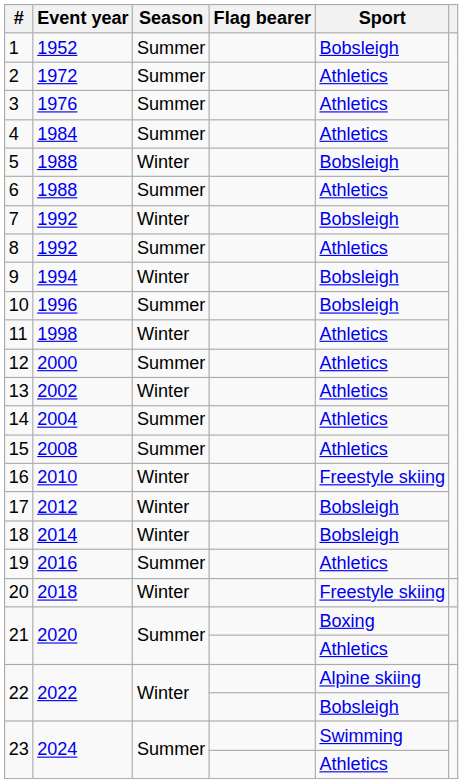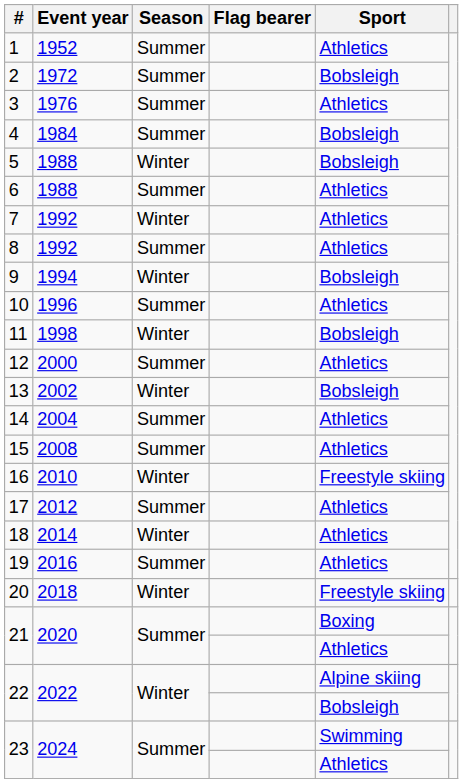 <table class="wikitable sortable">
 <tr>
 <th>#</th>
 <th>Event year</th>
 <th>Season</th>
 <th>Flag bearer</th>
 <th>Sport</th>
 <th></th>
 </tr>
 <tr>
 <td>1</td>
 <td><a href='#'>1952</a></td>
 <td>Summer</td>
 <td></td>
-<td><a href='#'>Bobsleigh</a></td>
+<td><a href='#'>Athletics</a></td>
 <td rowspan=19></td>
 </tr>
 <tr>
 <td>2</td>
 <td><a href='#'>1972</a></td>
 <td>Summer</td>
 <td></td>
-<td><a href='#'>Athletics</a></td>
+<td><a href='#'>Bobsleigh</a></td>
 </tr>
 <tr>
 <td>3</td>
 <td><a href='#'>1976</a></td>
 <td>Summer</td>
 <td></td>
 <td><a href='#'>Athletics</a></td>
 </tr>
 <tr>
 <td>4</td>
 <td><a href='#'>1984</a></td>
 <td>Summer</td>
 <td></td>
-<td><a href='#'>Athletics</a></td>
+<td><a href='#'>Bobsleigh</a></td>
 </tr>
 <tr>
 <td>5</td>
 <td><a href='#'>1988</a></td>
 <td>Winter</td>
 <td></td>
 <td><a href='#'>Bobsleigh</a></td>
 </tr>
 <tr>
 <td>6</td>
 <td><a href='#'>1988</a></td>
 <td>Summer</td>
 <td></td>
 <td><a href='#'>Athletics</a></td>
 </tr>
 <tr>
 <td>7</td>
 <td><a href='#'>1992</a></td>
 <td>Winter</td>
 <td></td>
-<td><a href='#'>Bobsleigh</a></td>
+<td><a href='#'>Athletics</a></td>
 </tr>
 <tr>
 <td>8</td>
 <td><a href='#'>1992</a></td>
 <td>Summer</td>
 <td></td>
 <td><a href='#'>Athletics</a></td>
 </tr>
 <tr>
 <td>9</td>
 <td><a href='#'>1994</a></td>
 <td>Winter</td>
 <td></td>
 <td><a href='#'>Bobsleigh</a></td>
 </tr>
 <tr>
 <td>10</td>
 <td><a href='#'>1996</a></td>
 <td>Summer</td>
 <td></td>
-<td><a href='#'>Bobsleigh</a></td>
+<td><a href='#'>Athletics</a></td>
 </tr>
 <tr>
 <td>11</td>
 <td><a href='#'>1998</a></td>
 <td>Winter</td>
 <td></td>
-<td><a href='#'>Athletics</a></td>
+<td><a href='#'>Bobsleigh</a></td>
 </tr>
 <tr>
 <td>12</td>
 <td><a href='#'>2000</a></td>
 <td>Summer</td>
 <td></td>
 <td><a href='#'>Athletics</a></td>
 </tr>
 <tr>
 <td>13</td>
 <td><a href='#'>2002</a></td>
 <td>Winter</td>
 <td></td>
-<td><a href='#'>Athletics</a></td>
+<td><a href='#'>Bobsleigh</a></td>
 </tr>
 <tr>
 <td>14</td>
 <td><a href='#'>2004</a></td>
 <td>Summer</td>
 <td></td>
 <td><a href='#'>Athletics</a></td>
 </tr>
 <tr>
 <td>15</td>
 <td><a href='#'>2008</a></td>
 <td>Summer</td>
 <td></td>
 <td><a href='#'>Athletics</a></td>
 </tr>
 <tr>
 <td>16</td>
 <td><a href='#'>2010</a></td>
 <td>Winter</td>
 <td></td>
 <td><a href='#'>Freestyle skiing</a></td>
 </tr>
 <tr>
 <td>17</td>
 <td><a href='#'>2012</a></td>
-<td>Winter</td>
+<td>Summer</td>
 <td></td>
-<td><a href='#'>Bobsleigh</a></td>
+<td><a href='#'>Athletics</a></td>
 </tr>
 <tr>
 <td>18</td>
 <td><a href='#'>2014</a></td>
 <td>Winter</td>
 <td></td>
-<td><a href='#'>Bobsleigh</a></td>
+<td><a href='#'>Athletics</a></td>
 </tr>
 <tr>
 <td>19</td>
 <td><a href='#'>2016</a></td>
 <td>Summer</td>
 <td></td>
 <td><a href='#'>Athletics</a></td>
 </tr>
 <tr>
 <td>20</td>
 <td><a href='#'>2018</a></td>
 <td>Winter</td>
 <td></td>
 <td><a href='#'>Freestyle skiing</a></td>
 <td></td>
 </tr>
 <tr>
 <td rowspan=2>21</td>
 <td rowspan=2><a href='#'>2020</a></td>
 <td rowspan=2>Summer</td>
 <td></td>
 <td><a href='#'>Boxing</a></td>
 <td rowspan=2></td>
 </tr>
 <tr>
 <td></td>
 <td><a href='#'>Athletics</a></td>
 </tr>
 <tr>
 <td rowspan=2>22</td>
 <td rowspan=2><a href='#'>2022</a></td>
 <td rowspan=2>Winter</td>
 <td></td>
 <td><a href='#'>Alpine skiing</a></td>
 <td rowspan=2></td>
 </tr>
 <tr>
 <td></td>
 <td><a href='#'>Bobsleigh</a></td>
 </tr>
 <tr>
 <td rowspan=2>23</td>
 <td rowspan=2><a href='#'>2024</a></td>
 <td rowspan=2>Summer</td>
 <td></td>
 <td><a href='#'>Swimming</a></td>
 <td rowspan=2></td>
 </tr>
 <tr>
 <td></td>
 <td><a href='#'>Athletics</a></td>
 </tr>
 </table>
